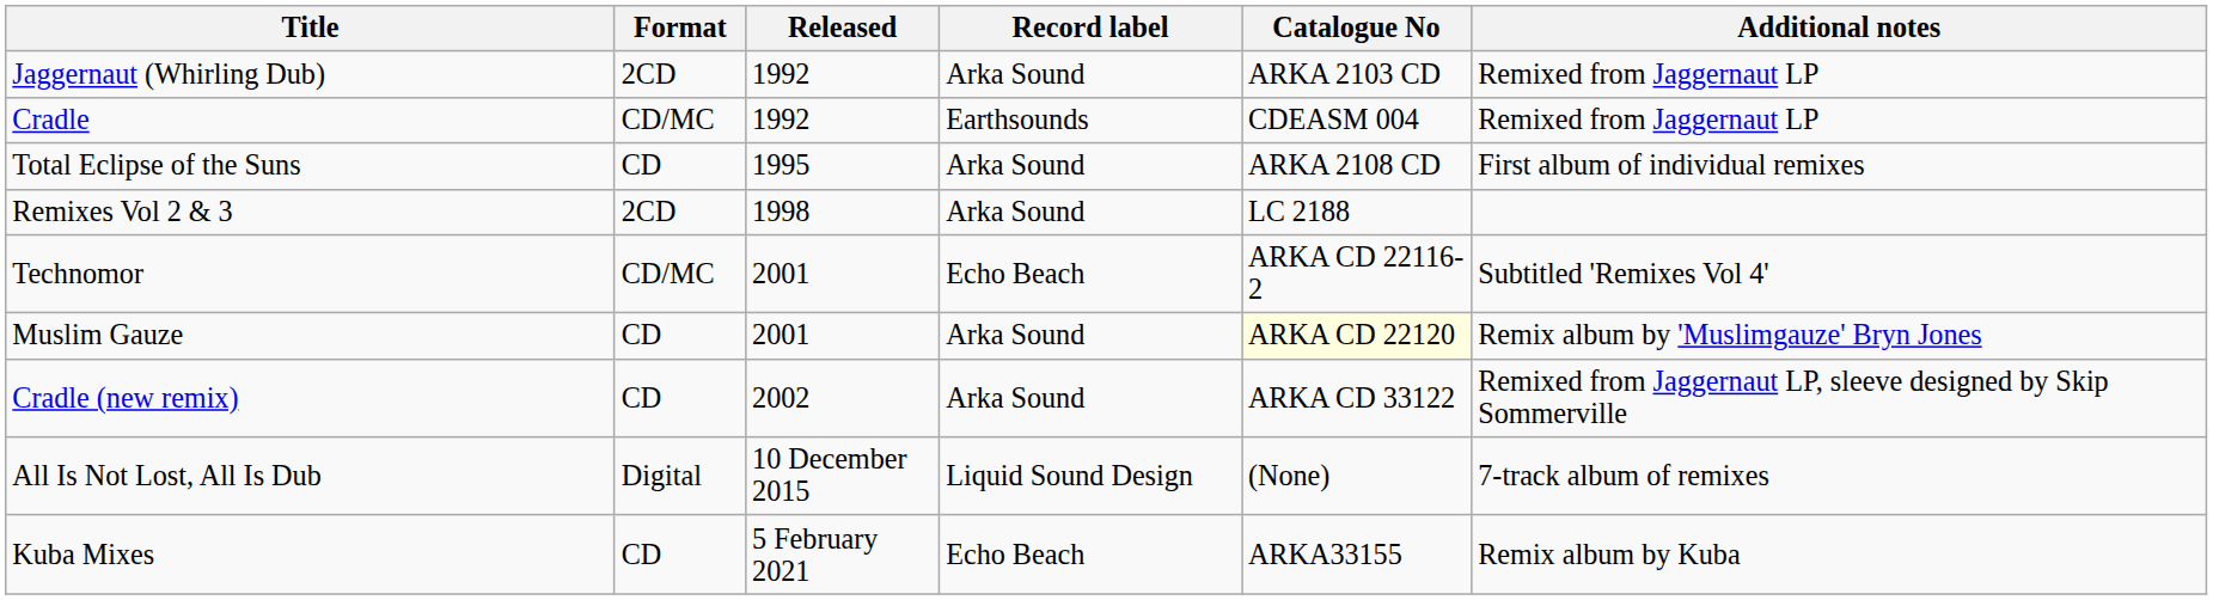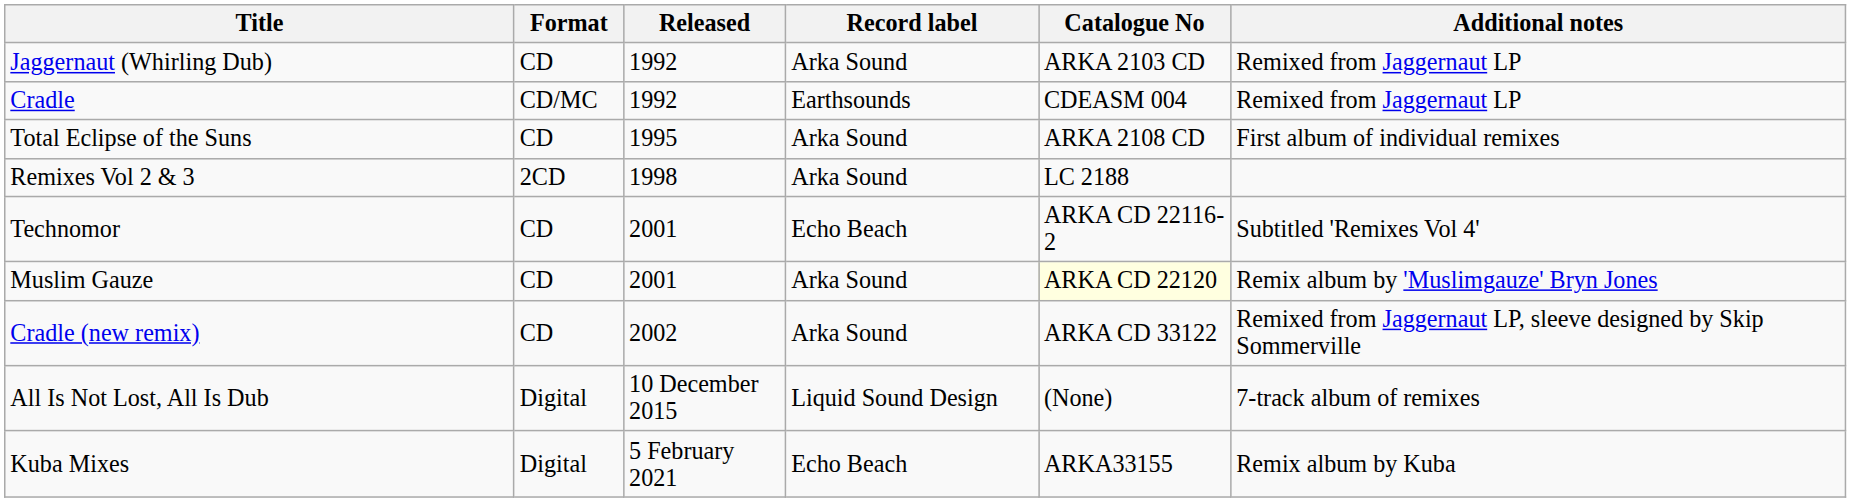 <table class="wikitable">
 <tr>
 <th style="width: 330px;">Title</th>
 <th style="width:65px;">Format</th>
 <th style="width:100px;">Released</th>
 <th style="width: 160px;">Record label</th>
 <th style="width: 120px;">Catalogue No</th>
 <th style="width: 400px;">Additional notes</th>
 </tr>
 <tr>
 <td><a href='#'>Jaggernaut</a> (Whirling Dub)</td>
-<td>2CD</td>
+<td>CD</td>
 <td>1992</td>
 <td>Arka Sound</td>
 <td>ARKA 2103 CD</td>
 <td>Remixed from <a href='#'>Jaggernaut</a> LP</td>
 </tr>
 <tr>
 <td><a href='#'>Cradle</a></td>
 <td>CD/MC</td>
 <td>1992</td>
 <td>Earthsounds</td>
 <td>CDEASM 004</td>
 <td>Remixed from <a href='#'>Jaggernaut</a> LP</td>
 </tr>
 <tr>
 <td>Total Eclipse of the Suns</td>
 <td>CD</td>
 <td>1995</td>
 <td>Arka Sound</td>
 <td>ARKA 2108 CD</td>
 <td>First album of individual remixes</td>
 </tr>
 <tr>
 <td>Remixes Vol 2 & 3</td>
 <td>2CD</td>
 <td>1998</td>
 <td>Arka Sound</td>
 <td>LC 2188</td>
 <td></td>
 </tr>
 <tr>
 <td>Technomor</td>
-<td>CD/MC</td>
+<td>CD</td>
 <td>2001</td>
 <td>Echo Beach</td>
 <td>ARKA CD 22116-2</td>
 <td>Subtitled 'Remixes Vol 4'</td>
 </tr>
 <tr>
 <td>Muslim Gauze</td>
 <td>CD</td>
 <td>2001</td>
 <td>Arka Sound</td>
 <td style="background: lightyellow;">ARKA CD 22120</td>
 <td>Remix album by <a href='#'>'Muslimgauze' Bryn Jones</a></td>
 </tr>
 <tr>
 <td><a href='#'>Cradle (new remix)</a></td>
 <td>CD</td>
 <td>2002</td>
 <td>Arka Sound</td>
 <td>ARKA CD 33122</td>
 <td>Remixed from <a href='#'>Jaggernaut</a> LP, sleeve designed by Skip Sommerville</td>
 </tr>
 <tr>
 <td>All Is Not Lost, All Is Dub</td>
 <td>Digital</td>
 <td>10 December 2015</td>
 <td>Liquid Sound Design</td>
 <td>(None)</td>
 <td>7-track album of remixes</td>
 </tr>
 <tr>
 <td>Kuba Mixes</td>
-<td>CD</td>
+<td>Digital</td>
 <td>5 February 2021</td>
 <td>Echo Beach</td>
 <td>ARKA33155</td>
 <td>Remix album by Kuba</td>
 </tr>
 </table>
